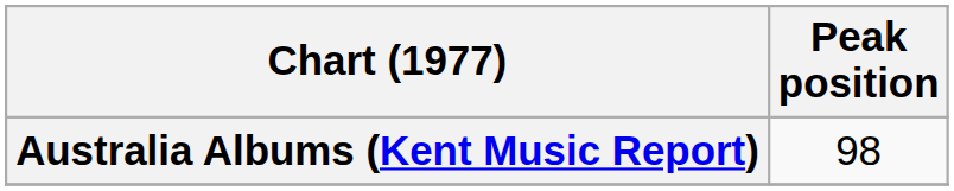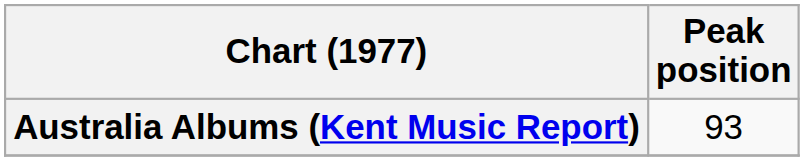 <table class="wikitable sortable plainrowheaders" style="text-align:center">
 <tr>
 <th scope="col">Chart (1977)</th>
 <th scope="col">Peak<br>position</th>
 </tr>
 <tr>
 <th scope="row">Australia Albums (<a href='#'>Kent Music Report</a>)</th>
-<td>98</td>
+<td>93</td>
 </tr>
 <tr>
 </tr>
 </table>
